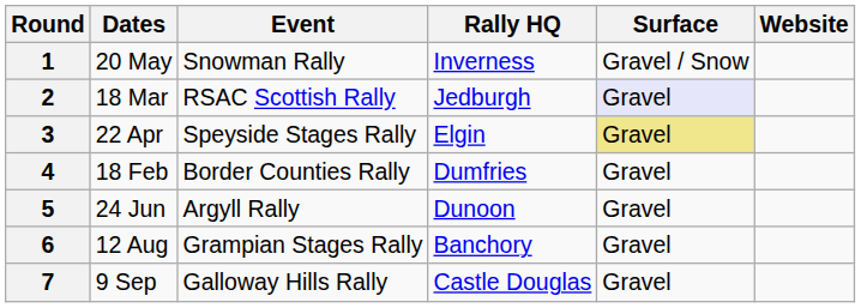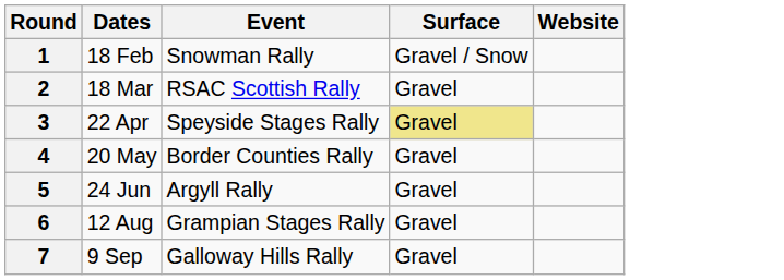 <table class="wikitable" style="font-size: 95%;">
 <tr>
 <th>Round</th>
 <th>Dates</th>
 <th>Event</th>
-<th>Rally HQ</th>
 <th>Surface</th>
 <th>Website</th>
 </tr>
 <tr>
 <th>1</th>
-<td>20 May</td>
+<td>18 Feb</td>
 <td>Snowman Rally</td>
-<td><a href='#'>Inverness</a></td>
 <td>Gravel / Snow</td>
 <td></td>
 </tr>
 <tr>
 <th>2</th>
 <td>18 Mar</td>
 <td>RSAC <a href='#'>Scottish Rally</a></td>
-<td><a href='#'>Jedburgh</a></td>
-<td style="background: lavender;">Gravel</td>
+<td>Gravel</td>
 <td></td>
 </tr>
 <tr>
 <th>3</th>
 <td>22 Apr</td>
 <td>Speyside Stages Rally</td>
-<td><a href='#'>Elgin</a></td>
 <td style="background: khaki;">Gravel</td>
 <td></td>
 </tr>
 <tr>
 <th>4</th>
-<td>18 Feb</td>
+<td>20 May</td>
 <td>Border Counties Rally</td>
-<td><a href='#'>Dumfries</a></td>
 <td>Gravel</td>
 <td></td>
 </tr>
 <tr>
 <th>5</th>
 <td>24 Jun</td>
 <td>Argyll Rally</td>
-<td><a href='#'>Dunoon</a></td>
 <td>Gravel</td>
 <td></td>
 </tr>
 <tr>
 <th>6</th>
 <td>12 Aug</td>
 <td>Grampian Stages Rally</td>
-<td><a href='#'>Banchory</a></td>
 <td>Gravel</td>
 <td></td>
 </tr>
 <tr>
 <th>7</th>
 <td>9 Sep</td>
 <td>Galloway Hills Rally</td>
-<td><a href='#'>Castle Douglas</a></td>
 <td>Gravel</td>
 <td></td>
 </tr>
 </table>
